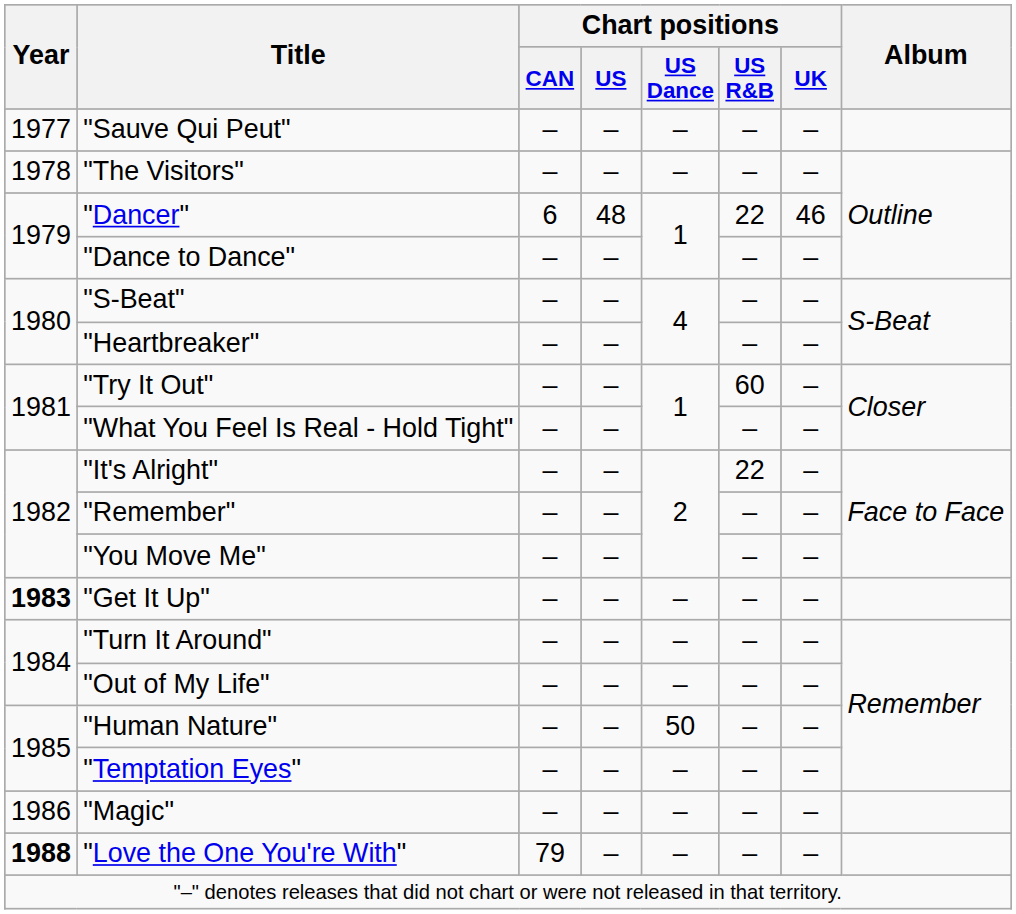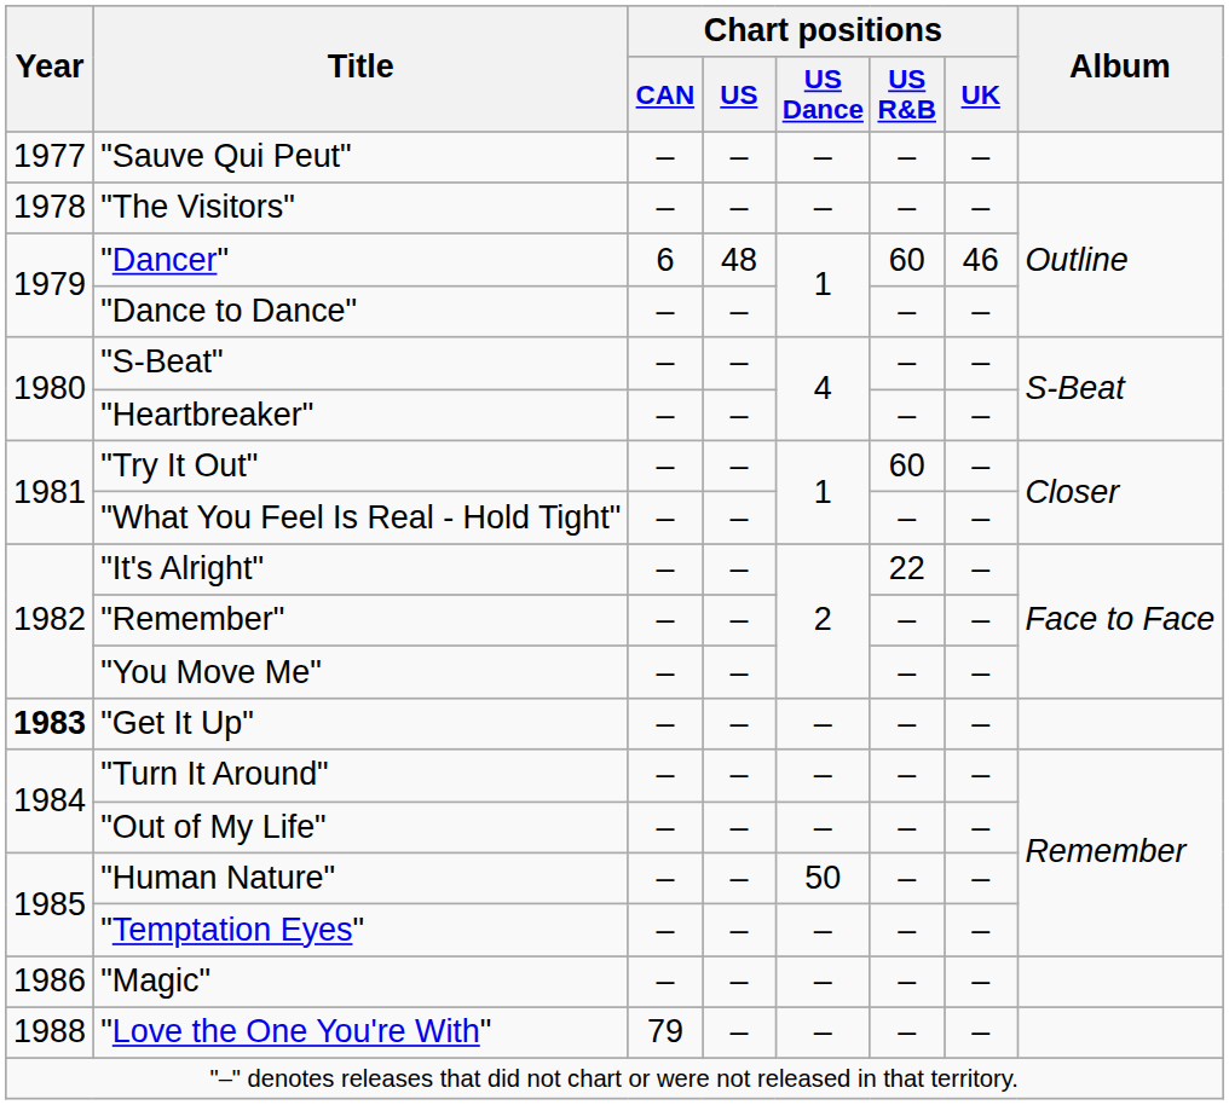 <table class="wikitable" style=text-align:center;>
 <tr>
 <th rowspan=2>Year</th>
 <th rowspan=2>Title</th>
 <th colspan=5>Chart positions</th>
 <th rowspan=2>Album</th>
 </tr>
 <tr style="font-size:smaller;">
 <th width=30><a href='#'>CAN</a></th>
 <th width=30><a href='#'>US</a><br></th>
 <th width=30><a href='#'>US Dance</a><br></th>
 <th width=30><a href='#'>US R&B</a><br></th>
 <th width=30><a href='#'>UK</a><br></th>
 </tr>
 <tr>
 <td>1977</td>
 <td align=left>"Sauve Qui Peut"</td>
 <td>–</td>
 <td>–</td>
 <td>–</td>
 <td>–</td>
 <td>–</td>
 <td align=left></td>
 </tr>
 <tr>
 <td>1978</td>
 <td align=left>"The Visitors"</td>
 <td>–</td>
 <td>–</td>
 <td>–</td>
 <td>–</td>
 <td>–</td>
 <td align=left rowspan=3><em>Outline</em></td>
 </tr>
 <tr>
 <td rowspan=2>1979</td>
 <td align=left>"<a href='#'>Dancer</a>"</td>
 <td>6</td>
 <td>48</td>
 <td rowspan=2>1</td>
-<td>22</td>
+<td>60</td>
 <td>46</td>
 </tr>
 <tr>
 <td align=left>"Dance to Dance"</td>
 <td>–</td>
 <td>–</td>
 <td>–</td>
 <td>–</td>
 </tr>
 <tr>
 <td rowspan=2>1980</td>
 <td align=left>"S-Beat"</td>
 <td>–</td>
 <td>–</td>
 <td rowspan=2>4</td>
 <td>–</td>
 <td>–</td>
 <td align=left rowspan=2><em>S-Beat</em></td>
 </tr>
 <tr>
 <td align=left>"Heartbreaker"</td>
 <td>–</td>
 <td>–</td>
 <td>–</td>
 <td>–</td>
 </tr>
 <tr>
 <td rowspan=2>1981</td>
 <td align=left>"Try It Out"</td>
 <td>–</td>
 <td>–</td>
 <td rowspan=2>1</td>
 <td>60</td>
 <td>–</td>
 <td align=left rowspan=2><em>Closer</em></td>
 </tr>
 <tr>
 <td align=left>"What You Feel Is Real - Hold Tight"</td>
 <td>–</td>
 <td>–</td>
 <td>–</td>
 <td>–</td>
 </tr>
 <tr>
 <td rowspan=3>1982</td>
 <td align=left>"It's Alright"</td>
 <td>–</td>
 <td>–</td>
 <td rowspan=3>2</td>
 <td>22</td>
 <td>–</td>
 <td align=left rowspan=3><em>Face to Face</em></td>
 </tr>
 <tr>
 <td align=left>"Remember"</td>
 <td>–</td>
 <td>–</td>
 <td>–</td>
 <td>–</td>
 </tr>
 <tr>
 <td align=left>"You Move Me"</td>
 <td>–</td>
 <td>–</td>
 <td>–</td>
 <td>–</td>
 </tr>
 <tr>
 <td><strong>1983</strong></td>
 <td align=left>"Get It Up"</td>
 <td>–</td>
 <td>–</td>
 <td>–</td>
 <td>–</td>
 <td>–</td>
 <td align=left></td>
 </tr>
 <tr>
 <td rowspan=2>1984</td>
 <td align=left>"Turn It Around"</td>
 <td>–</td>
 <td>–</td>
 <td>–</td>
 <td>–</td>
 <td>–</td>
 <td align=left rowspan=4><em>Remember</em></td>
 </tr>
 <tr>
 <td align=left>"Out of My Life"</td>
 <td>–</td>
 <td>–</td>
 <td>–</td>
 <td>–</td>
 <td>–</td>
 </tr>
 <tr>
 <td rowspan=2>1985</td>
 <td align=left>"Human Nature"</td>
 <td>–</td>
 <td>–</td>
 <td>50</td>
 <td>–</td>
 <td>–</td>
 </tr>
 <tr>
 <td align=left>"<a href='#'>Temptation Eyes</a>"</td>
 <td>–</td>
 <td>–</td>
 <td>–</td>
 <td>–</td>
 <td>–</td>
 </tr>
 <tr>
 <td>1986</td>
 <td align=left>"Magic"</td>
 <td>–</td>
 <td>–</td>
 <td>–</td>
 <td>–</td>
 <td>–</td>
 <td align=left></td>
 </tr>
 <tr>
-<td><strong>1988</strong></td>
+<td>1988</td>
 <td align=left>"<a href='#'>Love the One You're With</a>"</td>
 <td>79</td>
 <td>–</td>
 <td>–</td>
 <td>–</td>
 <td>–</td>
 <td align=left></td>
 </tr>
 <tr>
 <td colspan="9" style="text-align:center; font-size:9pt;">"–" denotes releases that did not chart or were not released in that territory.</td>
 </tr>
 </table>
